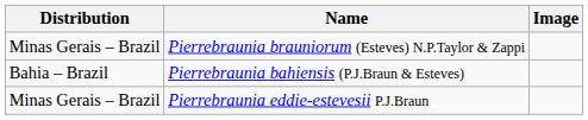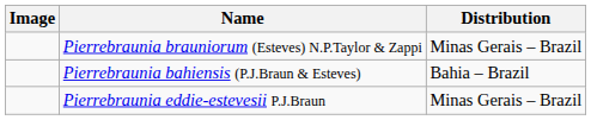 <table class="wikitable">
 <tr>
+<th>Image</th>
+<th>Name</th>
 <th>Distribution</th>
-<th>Name</th>
-<th>Image</th>
 </tr>
 <tr>
+<td></td>
+<td><em><a href='#'>Pierrebraunia brauniorum</a></em> <small>(Esteves) N.P.Taylor & Zappi</small></td>
 <td>Minas Gerais – Brazil</td>
-<td><em><a href='#'>Pierrebraunia brauniorum</a></em> <small>(Esteves) N.P.Taylor & Zappi</small></td>
-<td></td>
 </tr>
 <tr>
+<td></td>
+<td><em><a href='#'>Pierrebraunia bahiensis</a></em> <small>(P.J.Braun & Esteves)</small></td>
 <td>Bahia  – Brazil</td>
-<td><em><a href='#'>Pierrebraunia bahiensis</a></em> <small>(P.J.Braun & Esteves)</small></td>
-<td></td>
 </tr>
 <tr>
+<td></td>
+<td><em><a href='#'>Pierrebraunia eddie-estevesii</a></em> <small>P.J.Braun</small></td>
 <td>Minas Gerais – Brazil</td>
-<td><em><a href='#'>Pierrebraunia eddie-estevesii</a></em> <small>P.J.Braun</small></td>
-<td></td>
 </tr>
 </table>
